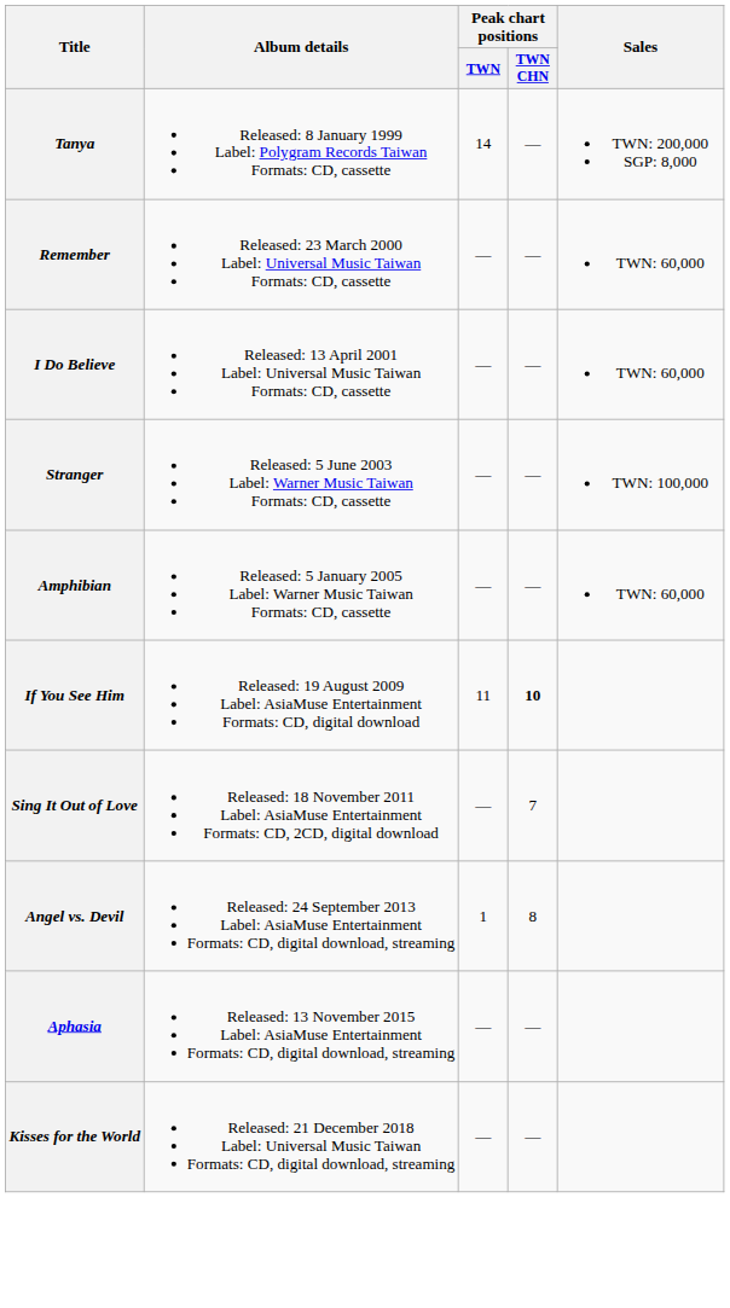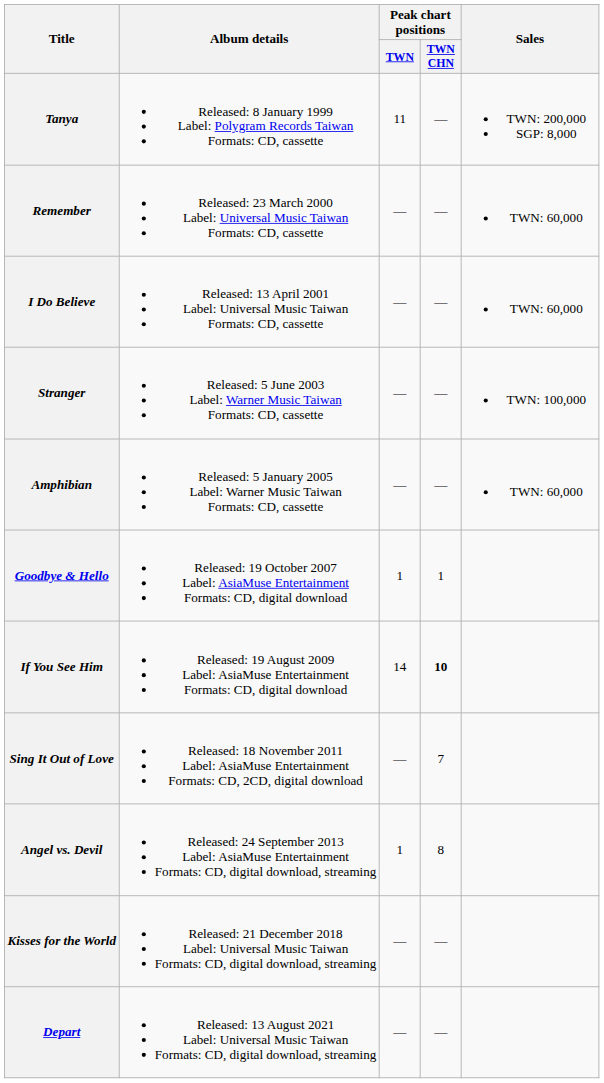 <table class="wikitable plainrowheaders" style="text-align:center;">
 <tr>
 <th rowspan="2">Title</th>
 <th rowspan="2">Album details</th>
 <th colspan="2">Peak chart positions</th>
 <th rowspan="2" scope="col" style="width:10em;">Sales</th>
 </tr>
 <tr>
 <th scope="col" style="width:3em;font-size:90%;"><a href='#'>TWN</a><br></th>
 <th scope="col" style="width:3em;font-size:90%;"><a href='#'>TWN CHN</a><br></th>
 </tr>
 <tr>
 <th scope="row"><em>Tanya</em></th>
 <td><br><ul><li>Released: 8 January 1999</li><li>Label: <a href='#'>Polygram Records Taiwan</a></li><li>Formats: CD, cassette</li></ul></td>
-<td>14</td>
+<td>11</td>
 <td>—</td>
 <td><br><ul><li>TWN: 200,000</li><li>SGP: 8,000</li></ul></td>
 </tr>
 <tr>
 <th scope="row"><em>Remember</em></th>
 <td><br><ul><li>Released: 23 March 2000</li><li>Label: <a href='#'>Universal Music Taiwan</a></li><li>Formats: CD, cassette</li></ul></td>
 <td>—</td>
 <td>—</td>
 <td><br><ul><li>TWN: 60,000</li></ul></td>
 </tr>
 <tr>
 <th scope="row"><em>I Do Believe</em></th>
 <td><br><ul><li>Released: 13 April 2001</li><li>Label: Universal Music Taiwan</li><li>Formats: CD, cassette</li></ul></td>
 <td>—</td>
 <td>—</td>
 <td><br><ul><li>TWN: 60,000</li></ul></td>
 </tr>
 <tr>
 <th scope="row"><em>Stranger</em></th>
 <td><br><ul><li>Released: 5 June 2003</li><li>Label: <a href='#'>Warner Music Taiwan</a></li><li>Formats: CD, cassette</li></ul></td>
 <td>—</td>
 <td>—</td>
 <td><br><ul><li>TWN: 100,000</li></ul></td>
 </tr>
 <tr>
 <th scope="row"><em>Amphibian</em></th>
 <td><br><ul><li>Released: 5 January 2005</li><li>Label: Warner Music Taiwan</li><li>Formats: CD, cassette</li></ul></td>
 <td>—</td>
 <td>—</td>
 <td><br><ul><li>TWN: 60,000</li></ul></td>
 </tr>
 <tr>
+<th scope="row"><em><a href='#'>Goodbye & Hello</a></em></th>
+<td><br><ul><li>Released: 19 October 2007</li><li>Label: <a href='#'>AsiaMuse Entertainment</a></li><li>Formats: CD, digital download</li></ul></td>
+<td>1</td>
+<td>1</td>
+<td></td>
+</tr>
+<tr>
 <th scope="row"><em>If You See Him</em></th>
 <td><br><ul><li>Released: 19 August 2009</li><li>Label: AsiaMuse Entertainment</li><li>Formats: CD, digital download</li></ul></td>
-<td>11</td>
+<td>14</td>
 <td><strong>10</strong></td>
 <td></td>
 </tr>
 <tr>
 <th scope="row"><em>Sing It Out of Love</em></th>
 <td><br><ul><li>Released: 18 November 2011</li><li>Label: AsiaMuse Entertainment</li><li>Formats: CD, 2CD, digital download</li></ul></td>
 <td>—</td>
 <td>7</td>
 <td></td>
 </tr>
 <tr>
 <th scope="row"><em>Angel vs. Devil</em></th>
 <td><br><ul><li>Released: 24 September 2013</li><li>Label: AsiaMuse Entertainment</li><li>Formats: CD, digital download, streaming</li></ul></td>
 <td>1</td>
 <td>8</td>
 <td></td>
 </tr>
 <tr>
-<th scope="row"><em><a href='#'>Aphasia</a></em></th>
-<td><br><ul><li>Released: 13 November 2015</li><li>Label: AsiaMuse Entertainment</li><li>Formats: CD, digital download, streaming</li></ul></td>
-<td>—</td>
-<td>—</td>
-<td></td>
-</tr>
-<tr>
 <th scope="row"><em>Kisses for the World</em></th>
 <td><br><ul><li>Released: 21 December 2018</li><li>Label: Universal Music Taiwan</li><li>Formats: CD, digital download, streaming</li></ul></td>
 <td>—</td>
 <td>—</td>
 <td></td>
 </tr>
+<tr>
+<th scope="row"><em><a href='#'>Depart</a></em></th>
+<td><br><ul><li>Released: 13 August 2021</li><li>Label: Universal Music Taiwan</li><li>Formats: CD, digital download, streaming</li></ul></td>
+<td>—</td>
+<td>—</td>
+<td></td>
+</tr>
 </table>
